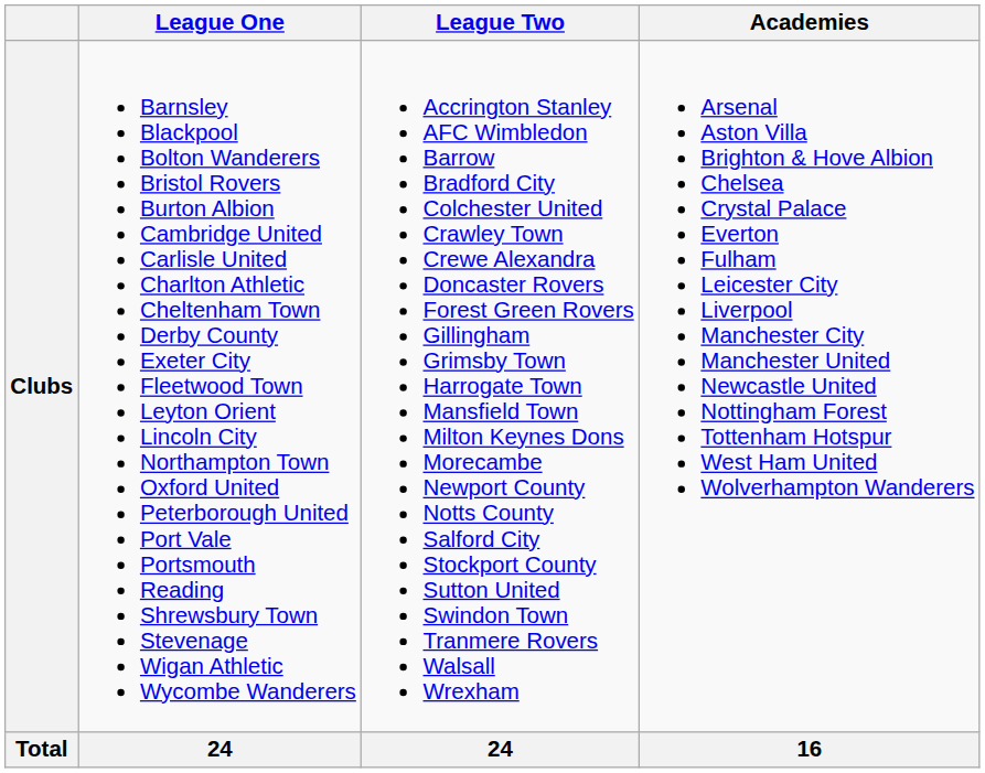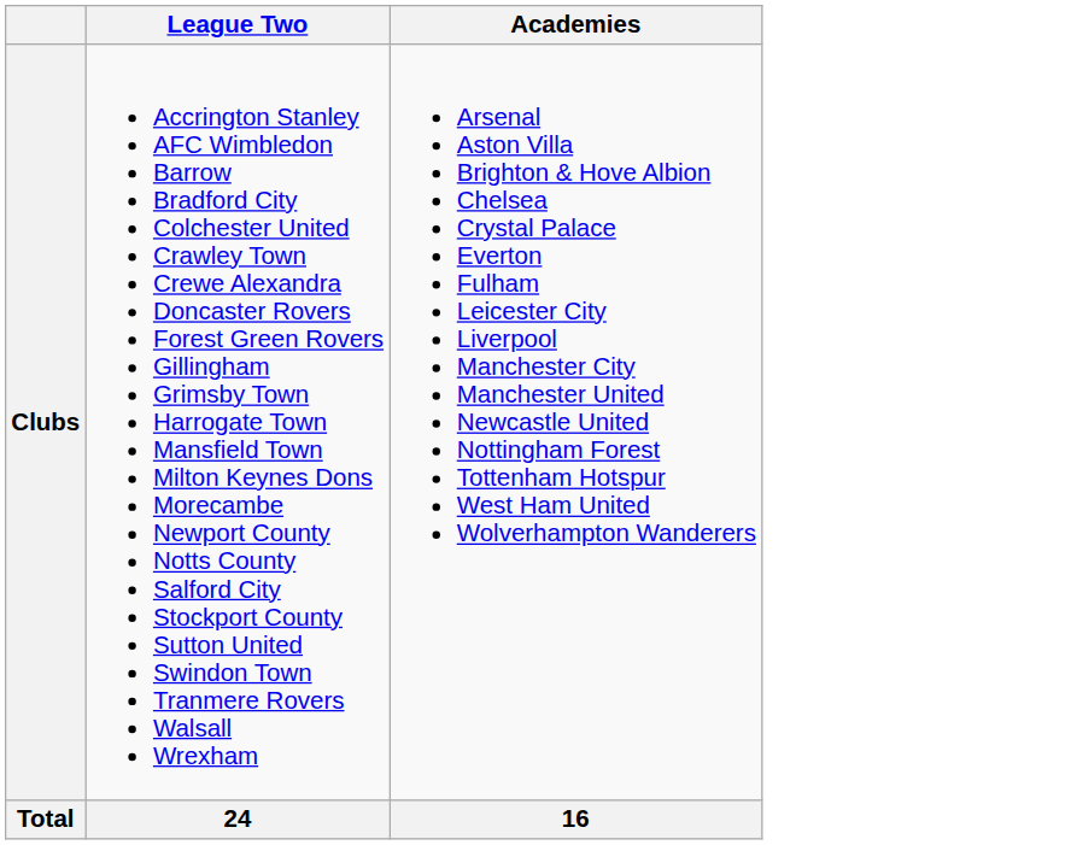 <table class="wikitable">
 <tr>
 <th></th>
-<th><a href='#'>League One</a></th>
 <th><a href='#'>League Two</a></th>
 <th>Academies</th>
 </tr>
 <tr>
 <th>Clubs</th>
-<td><br><ul><li><a href='#'>Barnsley</a></li><li><a href='#'>Blackpool</a></li><li><a href='#'>Bolton Wanderers</a></li><li><a href='#'>Bristol Rovers</a></li><li><a href='#'>Burton Albion</a></li><li><a href='#'>Cambridge United</a></li><li><a href='#'>Carlisle United</a></li><li><a href='#'>Charlton Athletic</a></li><li><a href='#'>Cheltenham Town</a></li><li><a href='#'>Derby County</a></li><li><a href='#'>Exeter City</a></li><li><a href='#'>Fleetwood Town</a></li><li><a href='#'>Leyton Orient</a></li><li><a href='#'>Lincoln City</a></li><li><a href='#'>Northampton Town</a></li><li><a href='#'>Oxford United</a></li><li><a href='#'>Peterborough United</a></li><li><a href='#'>Port Vale</a></li><li><a href='#'>Portsmouth</a></li><li><a href='#'>Reading</a></li><li><a href='#'>Shrewsbury Town</a></li><li><a href='#'>Stevenage</a></li><li><a href='#'>Wigan Athletic</a></li><li><a href='#'>Wycombe Wanderers</a></li></ul></td>
 <td><br><ul><li><a href='#'>Accrington Stanley</a></li><li><a href='#'>AFC Wimbledon</a></li><li><a href='#'>Barrow</a></li><li><a href='#'>Bradford City</a></li><li><a href='#'>Colchester United</a></li><li><a href='#'>Crawley Town</a></li><li><a href='#'>Crewe Alexandra</a></li><li><a href='#'>Doncaster Rovers</a></li><li><a href='#'>Forest Green Rovers</a></li><li><a href='#'>Gillingham</a></li><li><a href='#'>Grimsby Town</a></li><li><a href='#'>Harrogate Town</a></li><li><a href='#'>Mansfield Town</a></li><li><a href='#'>Milton Keynes Dons</a></li><li><a href='#'>Morecambe</a></li><li><a href='#'>Newport County</a></li><li><a href='#'>Notts County</a></li><li><a href='#'>Salford City</a></li><li><a href='#'>Stockport County</a></li><li><a href='#'>Sutton United</a></li><li><a href='#'>Swindon Town</a></li><li><a href='#'>Tranmere Rovers</a></li><li><a href='#'>Walsall</a></li><li><a href='#'>Wrexham</a></li></ul></td>
 <td valign="top"><br><ul><li><a href='#'>Arsenal</a></li><li><a href='#'>Aston Villa</a></li><li><a href='#'>Brighton & Hove Albion</a></li><li><a href='#'>Chelsea</a></li><li><a href='#'>Crystal Palace</a></li><li><a href='#'>Everton</a></li><li><a href='#'>Fulham</a></li><li><a href='#'>Leicester City</a></li><li><a href='#'>Liverpool</a></li><li><a href='#'>Manchester City</a></li><li><a href='#'>Manchester United</a></li><li><a href='#'>Newcastle United</a></li><li><a href='#'>Nottingham Forest</a></li><li><a href='#'>Tottenham Hotspur</a></li><li><a href='#'>West Ham United</a></li><li><a href='#'>Wolverhampton Wanderers</a></li></ul></td>
 </tr>
 <tr>
 <th>Total</th>
 <th>24</th>
-<th>24</th>
 <th>16</th>
 </tr>
 </table>
